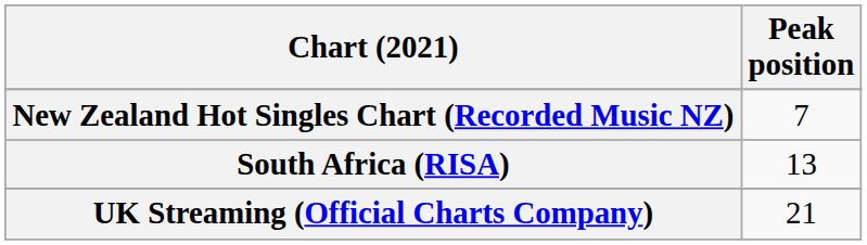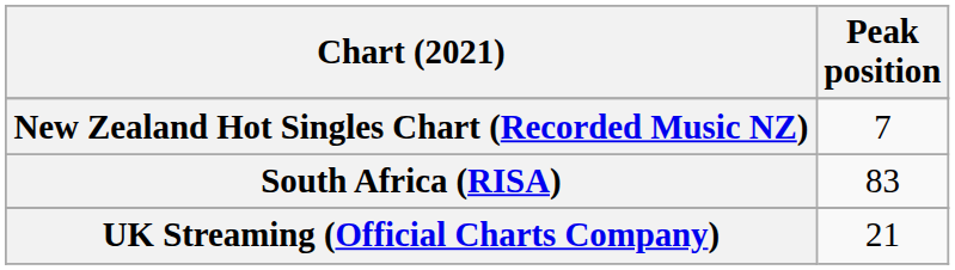 <table class="wikitable sortable plainrowheaders" style="text-align:center">
 <tr>
 <th scope="col">Chart (2021)</th>
 <th scope="col">Peak<br>position</th>
 </tr>
 <tr>
 </tr>
 <tr>
 </tr>
 <tr>
 </tr>
 <tr>
 </tr>
 <tr>
 <th scope="row">New Zealand Hot Singles Chart (<a href='#'>Recorded Music NZ</a>)</th>
 <td>7</td>
 </tr>
 <tr>
 <th scope="row">South Africa (<a href='#'>RISA</a>)</th>
-<td>13</td>
+<td>83</td>
 </tr>
 <tr>
 </tr>
 <tr>
 <th scope="row">UK Streaming (<a href='#'>Official Charts Company</a>)</th>
 <td>21</td>
 </tr>
 </table>
